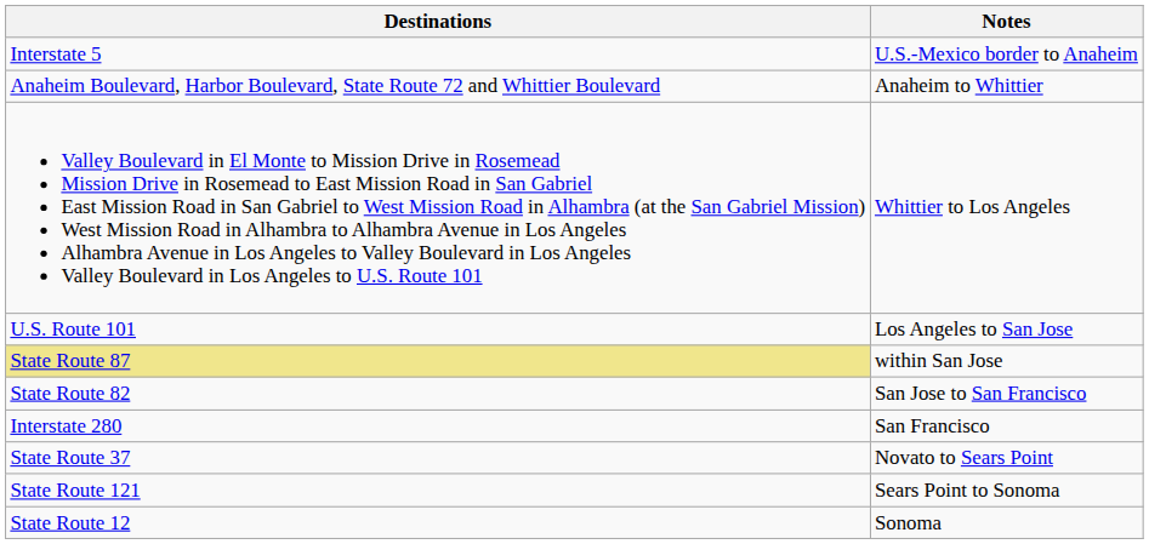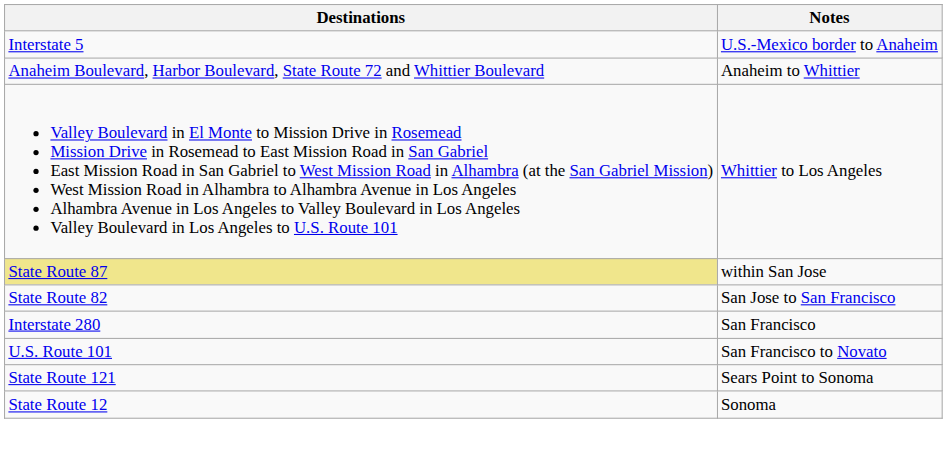 <table class="wikitable">
 <tr>
 <th>Destinations</th>
 <th>Notes</th>
 </tr>
 <tr>
 <td><a href='#'>Interstate 5</a></td>
 <td><a href='#'>U.S.-Mexico border</a> to <a href='#'>Anaheim</a></td>
 </tr>
 <tr>
 <td><a href='#'>Anaheim Boulevard</a>, <a href='#'>Harbor Boulevard</a>, <a href='#'>State Route 72</a> and <a href='#'>Whittier Boulevard</a></td>
 <td>Anaheim to <a href='#'>Whittier</a></td>
 </tr>
 <tr>
 <td><br><ul><li><a href='#'>Valley Boulevard</a> in <a href='#'>El Monte</a> to Mission Drive in <a href='#'>Rosemead</a></li><li><a href='#'>Mission Drive</a> in Rosemead to East Mission Road in <a href='#'>San Gabriel</a></li><li>East Mission Road in San Gabriel to <a href='#'>West Mission Road</a> in <a href='#'>Alhambra</a> (at the <a href='#'>San Gabriel Mission</a>)</li><li>West Mission Road in Alhambra to Alhambra Avenue in Los Angeles</li><li>Alhambra Avenue in Los Angeles to Valley Boulevard in Los Angeles</li><li>Valley Boulevard in Los Angeles to <a href='#'>U.S. Route 101</a></li></ul></td>
 <td><a href='#'>Whittier</a> to Los Angeles</td>
 </tr>
 <tr>
-<td><a href='#'>U.S. Route 101</a></td>
-<td>Los Angeles to <a href='#'>San Jose</a></td>
-</tr>
-<tr>
 <td style="background: khaki;"><a href='#'>State Route 87</a></td>
 <td>within San Jose</td>
 </tr>
 <tr>
 <td><a href='#'>State Route 82</a></td>
 <td>San Jose to <a href='#'>San Francisco</a></td>
 </tr>
 <tr>
 <td><a href='#'>Interstate 280</a></td>
 <td>San Francisco</td>
 </tr>
 <tr>
-<td><a href='#'>State Route 37</a></td>
-<td>Novato to <a href='#'>Sears Point</a></td>
+<td><a href='#'>U.S. Route 101</a></td>
+<td>San Francisco to <a href='#'>Novato</a></td>
 </tr>
 <tr>
 <td><a href='#'>State Route 121</a></td>
 <td>Sears Point to Sonoma</td>
 </tr>
 <tr>
 <td><a href='#'>State Route 12</a></td>
 <td>Sonoma</td>
 </tr>
 </table>
